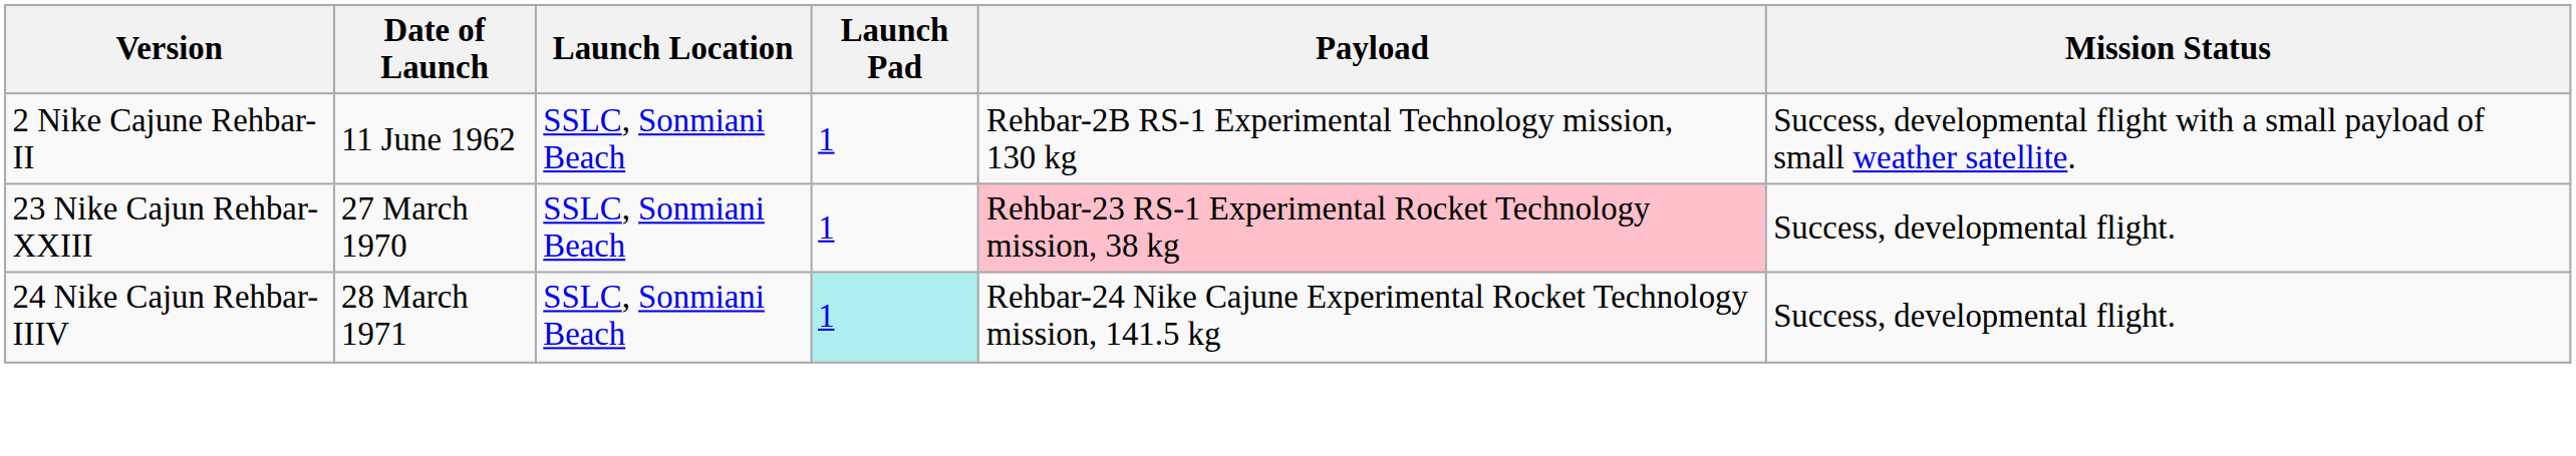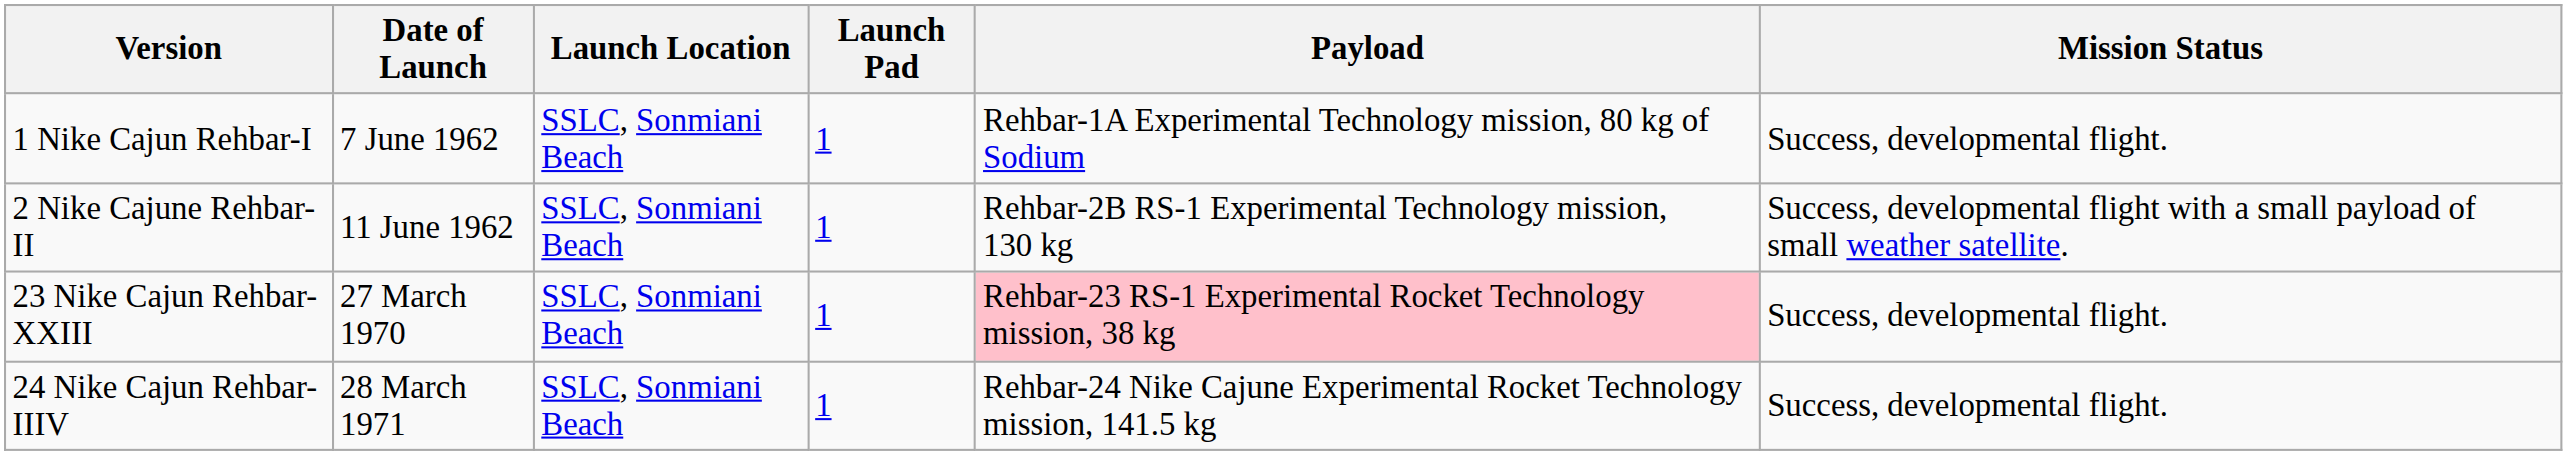 <table class="wikitable">
 <tr>
 <th>Version</th>
 <th>Date of Launch</th>
 <th>Launch Location</th>
 <th>Launch Pad</th>
 <th>Payload</th>
 <th>Mission Status</th>
+</tr>
+<tr>
+<td>1 Nike Cajun Rehbar-I</td>
+<td>7 June 1962</td>
+<td><a href='#'>SSLC</a>, <a href='#'>Sonmiani Beach</a></td>
+<td><a href='#'>1</a></td>
+<td>Rehbar-1A Experimental Technology mission, 80 kg of <a href='#'>Sodium</a></td>
+<td>Success, developmental flight.</td>
 </tr>
 <tr>
 <td>2 Nike Cajune Rehbar-II</td>
 <td>11 June 1962</td>
 <td><a href='#'>SSLC</a>, <a href='#'>Sonmiani Beach</a></td>
 <td><a href='#'>1</a></td>
 <td>Rehbar-2B RS-1 Experimental Technology mission, 130 kg</td>
 <td>Success, developmental flight with a small payload of small <a href='#'>weather satellite</a>.</td>
 </tr>
 <tr>
 <td>23 Nike Cajun Rehbar- XXIII</td>
 <td>27 March 1970</td>
 <td><a href='#'>SSLC</a>, <a href='#'>Sonmiani Beach</a></td>
 <td><a href='#'>1</a></td>
 <td style="background: pink;">Rehbar-23 RS-1 Experimental Rocket Technology mission, 38 kg</td>
 <td>Success, developmental flight.</td>
 </tr>
 <tr>
 <td>24 Nike Cajun Rehbar- IIIV</td>
 <td>28 March 1971</td>
 <td><a href='#'>SSLC</a>, <a href='#'>Sonmiani Beach</a></td>
-<td style="background: paleturquoise;"><a href='#'>1</a></td>
+<td><a href='#'>1</a></td>
 <td>Rehbar-24 Nike Cajune Experimental Rocket Technology mission, 141.5 kg</td>
 <td>Success, developmental flight.</td>
 </tr>
 </table>
